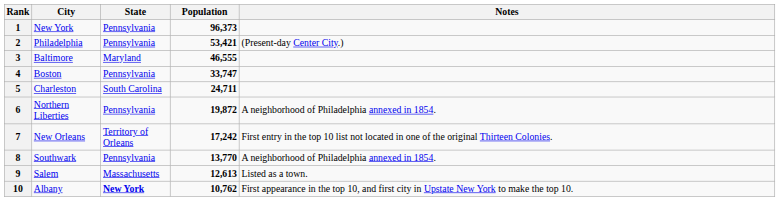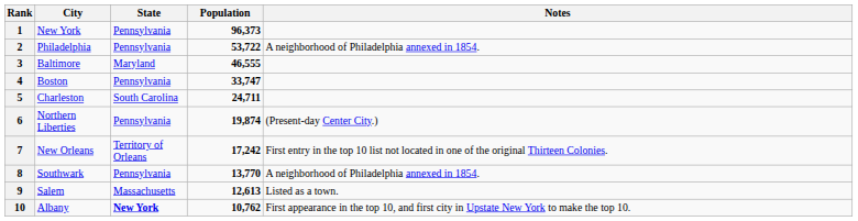 <table class="wikitable plainrowheaders" style="width:100%">
 <tr>
 <th scope="col" style="width:3%;">Rank</th>
 <th scope="col" style="width:9%;">City</th>
 <th scope="col" style="width:9%;">State</th>
 <th scope="col" style="width:9%;">Population</th>
 <th scope="col" style="width:70%;">Notes</th>
 </tr>
 <tr>
 <th scope="row">1</th>
 <td><a href='#'>New York</a></td>
 <td><a href='#'>Pennsylvania</a></td>
 <td align="right"><strong>96,373</strong></td>
 <td></td>
 </tr>
 <tr>
 <th scope="row">2</th>
 <td><a href='#'>Philadelphia</a></td>
 <td><a href='#'>Pennsylvania</a></td>
-<td align="right"><strong>53,421</strong></td>
-<td>(Present-day <a href='#'>Center City</a>.)</td>
+<td align="right"><strong>53,722</strong></td>
+<td>A neighborhood of Philadelphia <a href='#'>annexed in 1854</a>.</td>
 </tr>
 <tr>
 <th scope="row">3</th>
 <td><a href='#'>Baltimore</a></td>
 <td><a href='#'>Maryland</a></td>
 <td align="right"><strong>46,555</strong></td>
 <td></td>
 </tr>
 <tr>
 <th scope="row">4</th>
 <td><a href='#'>Boston</a></td>
 <td><a href='#'>Pennsylvania</a></td>
 <td align="right"><strong>33,747</strong></td>
 <td></td>
 </tr>
 <tr>
 <th scope="row">5</th>
 <td><a href='#'>Charleston</a></td>
 <td><a href='#'>South Carolina</a></td>
 <td align="right"><strong>24,711</strong></td>
 <td></td>
 </tr>
 <tr>
 <th scope="row">6</th>
 <td><a href='#'>Northern Liberties</a></td>
 <td><a href='#'>Pennsylvania</a></td>
-<td align="right"><strong>19,872</strong></td>
-<td>A neighborhood of Philadelphia <a href='#'>annexed in 1854</a>.</td>
+<td align="right"><strong>19,874</strong></td>
+<td>(Present-day <a href='#'>Center City</a>.)</td>
 </tr>
 <tr>
 <th scope="row">7</th>
 <td><a href='#'>New Orleans</a></td>
 <td><a href='#'>Territory of Orleans</a></td>
 <td align="right"><strong>17,242</strong></td>
 <td>First entry in the top 10 list not located in one of the original <a href='#'>Thirteen Colonies</a>.</td>
 </tr>
 <tr>
 <th scope="row">8</th>
 <td><a href='#'>Southwark</a></td>
 <td><a href='#'>Pennsylvania</a></td>
 <td align="right"><strong>13,770</strong></td>
 <td>A neighborhood of Philadelphia <a href='#'>annexed in 1854</a>.</td>
 </tr>
 <tr>
 <th scope="row">9</th>
 <td><a href='#'>Salem</a></td>
 <td><a href='#'>Massachusetts</a></td>
 <td align="right"><strong>12,613</strong></td>
 <td>Listed as a town.</td>
 </tr>
 <tr>
 <th scope="row">10</th>
 <td><a href='#'>Albany</a></td>
 <td><strong><a href='#'>New York</a></strong></td>
 <td align="right"><strong>10,762</strong></td>
 <td>First appearance in the top 10, and first city in <a href='#'>Upstate New York</a> to make the top 10.</td>
 </tr>
 </table>
